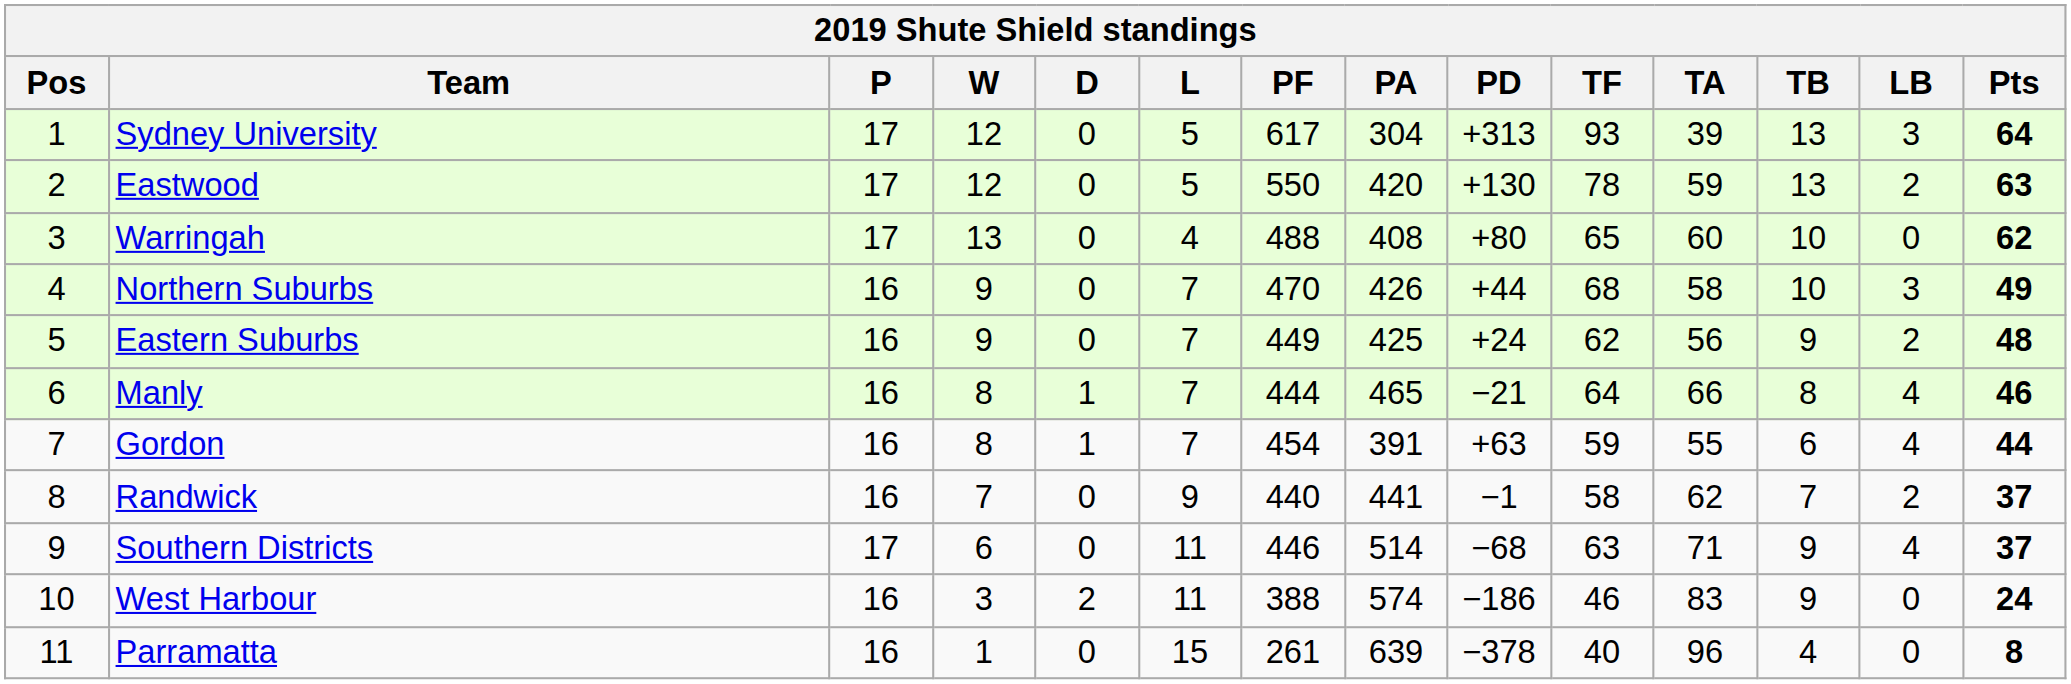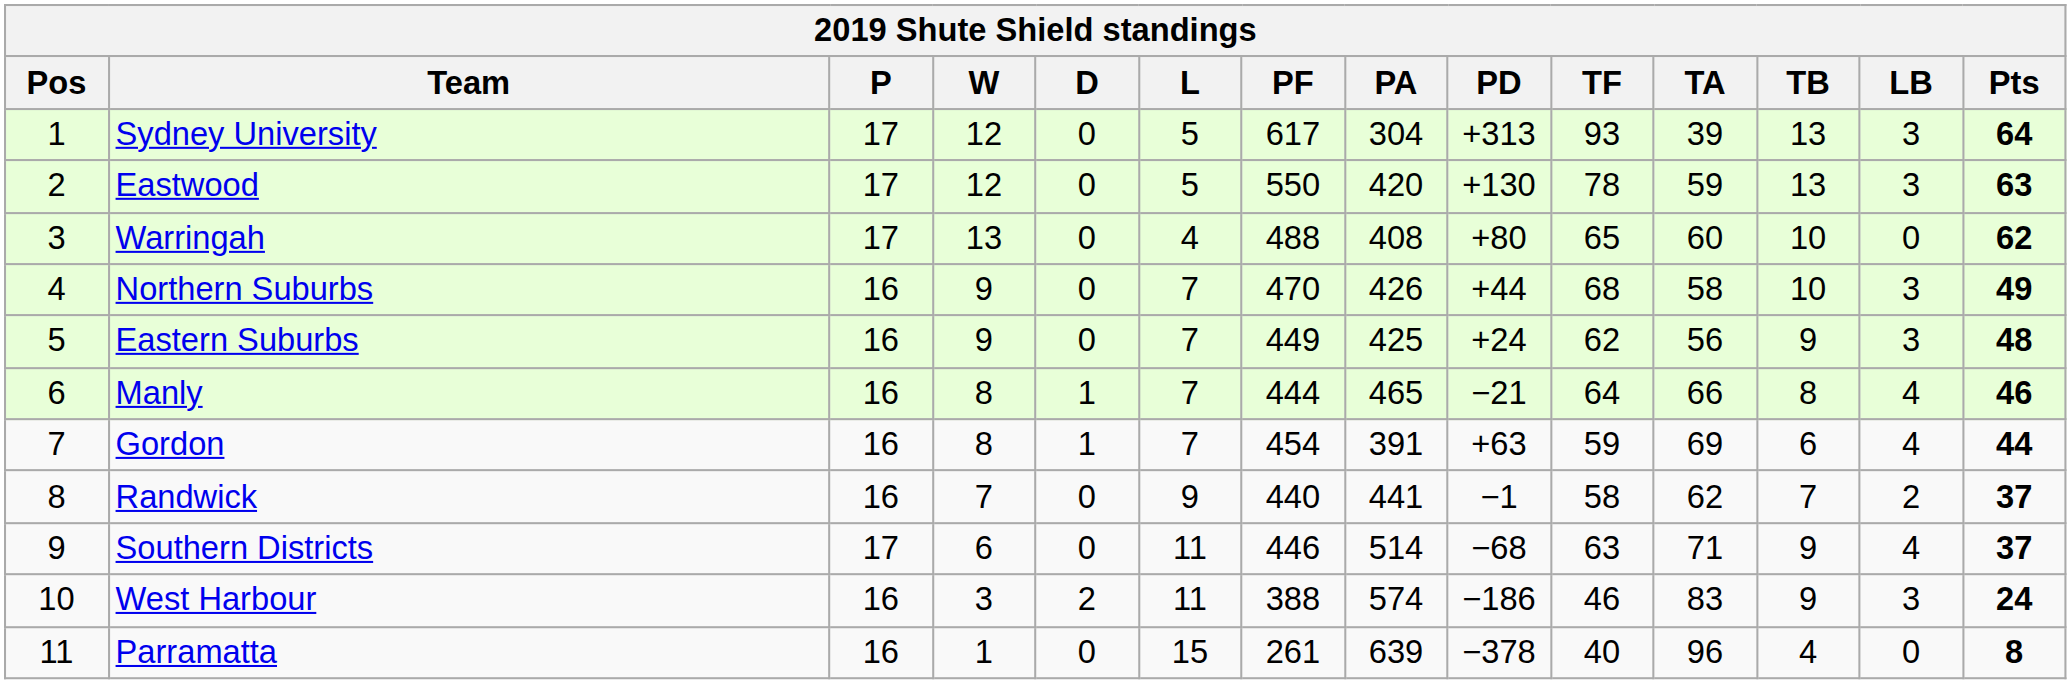 <table class="wikitable" style="text-align:center;width:80%">
 <tr>
 <th colspan="100%" cellpadding="0" cellspacing="0">2019 Shute Shield standings</th>
 </tr>
 <tr>
 <th style="width:5%">Pos</th>
 <th style="width:35%">Team</th>
 <th style="width:5%">P</th>
 <th style="width:5%">W</th>
 <th style="width:5%">D</th>
 <th style="width:5%">L</th>
 <th style="width:5%">PF</th>
 <th style="width:5%">PA</th>
 <th style="width:5%">PD</th>
 <th style="width:5%">TF</th>
 <th style="width:5%">TA</th>
 <th style="width:5%">TB</th>
 <th style="width:5%">LB</th>
 <th style="width:5%">Pts</th>
 </tr>
 <tr style="background:#E8FFD8">
 <td>1</td>
 <td style="text-align:left"><a href='#'>Sydney University</a></td>
 <td>17</td>
 <td>12</td>
 <td>0</td>
 <td>5</td>
 <td>617</td>
 <td>304</td>
 <td>+313</td>
 <td>93</td>
 <td>39</td>
 <td>13</td>
 <td>3</td>
 <td><strong>64</strong></td>
 </tr>
 <tr style="background:#E8FFD8">
 <td>2</td>
 <td style="text-align:left"><a href='#'>Eastwood</a></td>
 <td>17</td>
 <td>12</td>
 <td>0</td>
 <td>5</td>
 <td>550</td>
 <td>420</td>
 <td>+130</td>
 <td>78</td>
 <td>59</td>
 <td>13</td>
-<td>2</td>
+<td>3</td>
 <td><strong>63</strong></td>
 </tr>
 <tr style="background:#E8FFD8">
 <td>3</td>
 <td style="text-align:left"><a href='#'>Warringah</a></td>
 <td>17</td>
 <td>13</td>
 <td>0</td>
 <td>4</td>
 <td>488</td>
 <td>408</td>
 <td>+80</td>
 <td>65</td>
 <td>60</td>
 <td>10</td>
 <td>0</td>
 <td><strong>62</strong></td>
 </tr>
 <tr style="background:#E8FFD8">
 <td>4</td>
 <td style="text-align:left"><a href='#'>Northern Suburbs</a></td>
 <td>16</td>
 <td>9</td>
 <td>0</td>
 <td>7</td>
 <td>470</td>
 <td>426</td>
 <td>+44</td>
 <td>68</td>
 <td>58</td>
 <td>10</td>
 <td>3</td>
 <td><strong>49</strong></td>
 </tr>
 <tr style="background:#E8FFD8">
 <td>5</td>
 <td style="text-align:left"><a href='#'>Eastern Suburbs</a></td>
 <td>16</td>
 <td>9</td>
 <td>0</td>
 <td>7</td>
 <td>449</td>
 <td>425</td>
 <td>+24</td>
 <td>62</td>
 <td>56</td>
 <td>9</td>
-<td>2</td>
+<td>3</td>
 <td><strong>48</strong></td>
 </tr>
 <tr style="background:#E8FFD8">
 <td>6</td>
 <td style="text-align:left"><a href='#'>Manly</a></td>
 <td>16</td>
 <td>8</td>
 <td>1</td>
 <td>7</td>
 <td>444</td>
 <td>465</td>
 <td>−21</td>
 <td>64</td>
 <td>66</td>
 <td>8</td>
 <td>4</td>
 <td><strong>46</strong></td>
 </tr>
 <tr>
 <td>7</td>
 <td style="text-align:left"><a href='#'>Gordon</a></td>
 <td>16</td>
 <td>8</td>
 <td>1</td>
 <td>7</td>
 <td>454</td>
 <td>391</td>
 <td>+63</td>
 <td>59</td>
-<td>55</td>
+<td>69</td>
 <td>6</td>
 <td>4</td>
 <td><strong>44</strong></td>
 </tr>
 <tr>
 <td>8</td>
 <td style="text-align:left"><a href='#'>Randwick</a></td>
 <td>16</td>
 <td>7</td>
 <td>0</td>
 <td>9</td>
 <td>440</td>
 <td>441</td>
 <td>−1</td>
 <td>58</td>
 <td>62</td>
 <td>7</td>
 <td>2</td>
 <td><strong>37</strong></td>
 </tr>
 <tr>
 <td>9</td>
 <td style="text-align:left"><a href='#'>Southern Districts</a></td>
 <td>17</td>
 <td>6</td>
 <td>0</td>
 <td>11</td>
 <td>446</td>
 <td>514</td>
 <td>−68</td>
 <td>63</td>
 <td>71</td>
 <td>9</td>
 <td>4</td>
 <td><strong>37</strong></td>
 </tr>
 <tr>
 <td>10</td>
 <td style="text-align:left"><a href='#'>West Harbour</a></td>
 <td>16</td>
 <td>3</td>
 <td>2</td>
 <td>11</td>
 <td>388</td>
 <td>574</td>
 <td>−186</td>
 <td>46</td>
 <td>83</td>
 <td>9</td>
-<td>0</td>
+<td>3</td>
 <td><strong>24</strong></td>
 </tr>
 <tr>
 <td>11</td>
 <td style="text-align:left"><a href='#'>Parramatta</a></td>
 <td>16</td>
 <td>1</td>
 <td>0</td>
 <td>15</td>
 <td>261</td>
 <td>639</td>
 <td>−378</td>
 <td>40</td>
 <td>96</td>
 <td>4</td>
 <td>0</td>
 <td><strong>8</strong></td>
 </tr>
 </table>
